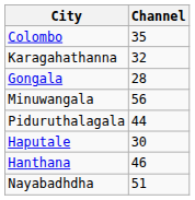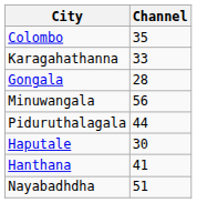 <table class="wikitable sortable">
 <tr>
 <th>City</th>
 <th>Channel</th>
 </tr>
 <tr>
 <td><a href='#'>Colombo</a></td>
 <td>35</td>
 </tr>
 <tr>
 <td>Karagahathanna</td>
-<td>32</td>
+<td>33</td>
 </tr>
 <tr>
 <td><a href='#'>Gongala</a></td>
 <td>28</td>
 </tr>
 <tr>
 <td>Minuwangala</td>
 <td>56</td>
 </tr>
 <tr>
 <td>Piduruthalagala</td>
 <td>44</td>
 </tr>
 <tr>
 <td><a href='#'>Haputale</a></td>
 <td>30</td>
 </tr>
 <tr>
 <td><a href='#'>Hanthana</a></td>
-<td>46</td>
+<td>41</td>
 </tr>
 <tr>
 <td>Nayabadhdha</td>
 <td>51</td>
 </tr>
 </table>
